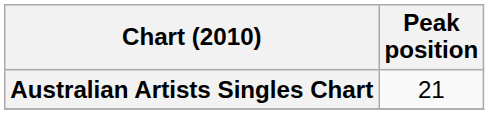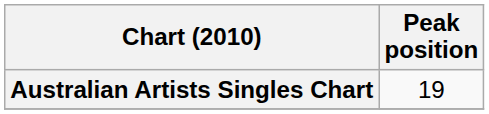 <table class="wikitable sortable plainrowheaders" style="text-align:center;">
 <tr>
 <th scope="col">Chart (2010)</th>
 <th scope="col">Peak<br>position</th>
 </tr>
 <tr>
 <th scope="row">Australian Artists Singles Chart</th>
-<td>21</td>
+<td>19</td>
 </tr>
 <tr>
 </tr>
 </table>
